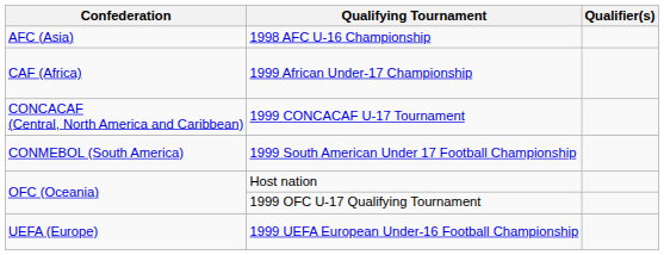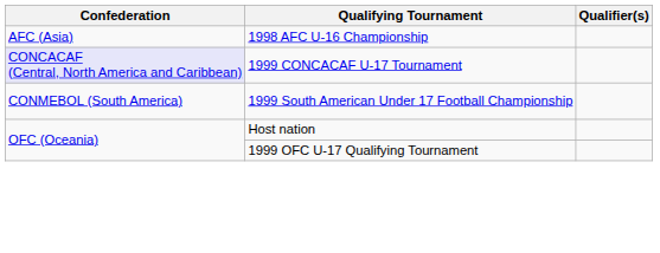 <table class=wikitable>
 <tr>
 <th>Confederation</th>
 <th>Qualifying Tournament</th>
 <th>Qualifier(s)</th>
 </tr>
 <tr>
 <td><a href='#'>AFC (Asia)</a></td>
 <td><a href='#'>1998 AFC U-16 Championship</a></td>
 <td> <br> </td>
 </tr>
 <tr>
-<td><a href='#'>CAF (Africa)</a></td>
-<td><a href='#'>1999 African Under-17 Championship</a></td>
-<td> <br> <br> <br></td>
-</tr>
-<tr>
-<td><a href='#'>CONCACAF <br>(Central, North America and Caribbean)</a></td>
+<td style="background: lavender;"><a href='#'>CONCACAF <br>(Central, North America and Caribbean)</a></td>
 <td><a href='#'>1999 CONCACAF U-17 Tournament</a></td>
 <td>  <br>  <br></td>
 </tr>
 <tr>
 <td><a href='#'>CONMEBOL (South America)</a></td>
 <td><a href='#'>1999 South American Under 17 Football Championship</a></td>
 <td> <br> <br></td>
 </tr>
 <tr>
 <td rowspan=2><a href='#'>OFC (Oceania)</a></td>
 <td>Host nation</td>
 <td></td>
 </tr>
 <tr>
 <td>1999 OFC U-17 Qualifying Tournament</td>
 <td></td>
 </tr>
-<tr>
-<td><a href='#'>UEFA (Europe)</a></td>
-<td><a href='#'>1999 UEFA European Under-16 Football Championship</a></td>
-<td> <br> <br></td>
-</tr>
 </table>
